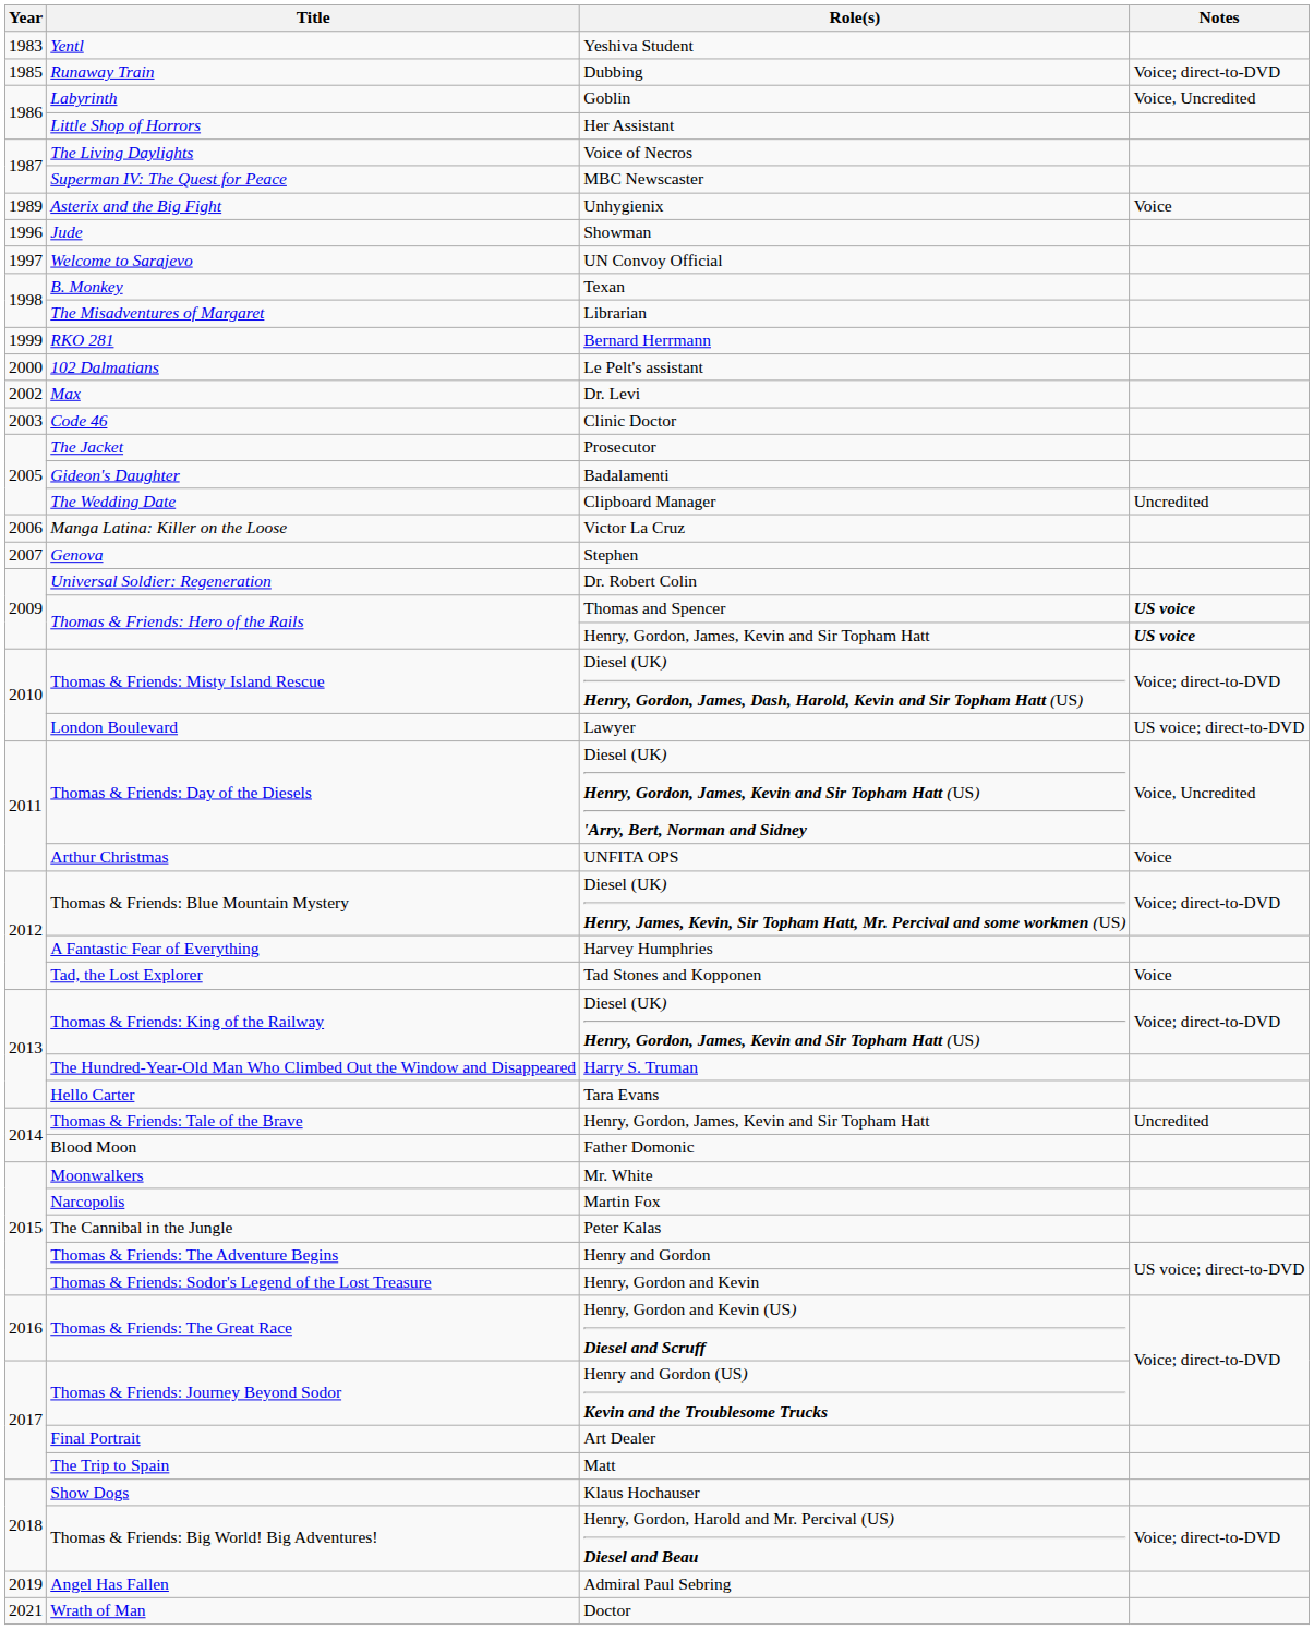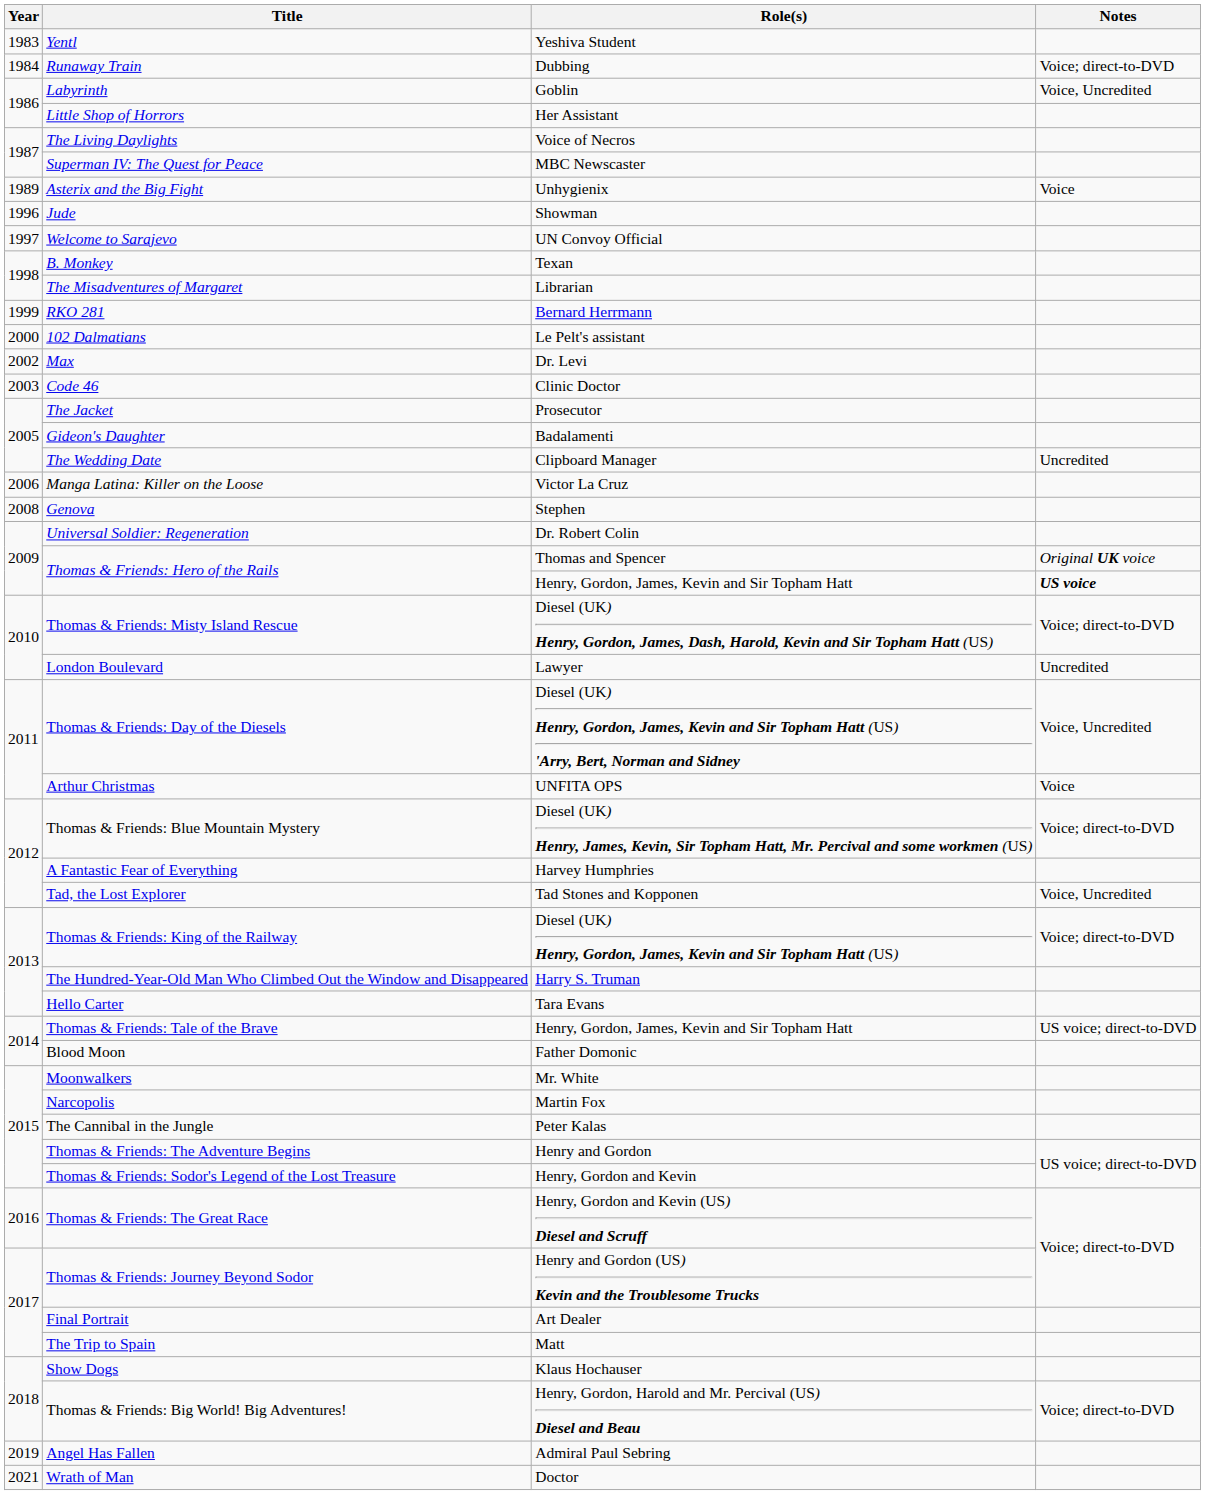 <table class="wikitable sortable">
 <tr>
 <th>Year</th>
 <th>Title</th>
 <th>Role(s)</th>
 <th>Notes</th>
 </tr>
 <tr>
 <td>1983</td>
 <td><em><a href='#'>Yentl</a></em></td>
 <td>Yeshiva Student</td>
 <td></td>
 </tr>
 <tr>
-<td>1985</td>
+<td>1984</td>
 <td><em><a href='#'>Runaway Train</a></em></td>
 <td>Dubbing</td>
 <td>Voice; direct-to-DVD</td>
 </tr>
 <tr>
 <td rowspan=2>1986</td>
 <td><em><a href='#'>Labyrinth</a></em></td>
 <td>Goblin</td>
 <td>Voice, Uncredited</td>
 </tr>
 <tr>
 <td><em><a href='#'>Little Shop of Horrors</a></em></td>
 <td>Her Assistant</td>
 <td></td>
 </tr>
 <tr>
 <td rowspan=2>1987</td>
 <td data-sort-value="Living Daylights, The"><em><a href='#'>The Living Daylights</a></em></td>
 <td>Voice of Necros</td>
 <td></td>
 </tr>
 <tr>
 <td><em><a href='#'>Superman IV: The Quest for Peace</a></em></td>
 <td>MBC Newscaster</td>
 <td></td>
 </tr>
 <tr>
 <td>1989</td>
 <td><em><a href='#'>Asterix and the Big Fight</a></em></td>
 <td>Unhygienix</td>
 <td>Voice</td>
 </tr>
 <tr>
 <td>1996</td>
 <td><em><a href='#'>Jude</a></em></td>
 <td>Showman</td>
 <td></td>
 </tr>
 <tr>
 <td>1997</td>
 <td><em><a href='#'>Welcome to Sarajevo</a></em></td>
 <td>UN Convoy Official</td>
 <td></td>
 </tr>
 <tr>
 <td rowspan = "2">1998</td>
 <td><em><a href='#'>B. Monkey</a></em></td>
 <td>Texan</td>
 <td></td>
 </tr>
 <tr>
 <td data-sort-value="Misadventures of Margaret, The"><em><a href='#'>The Misadventures of Margaret</a></em></td>
 <td>Librarian</td>
 <td></td>
 </tr>
 <tr>
 <td>1999</td>
 <td><em><a href='#'>RKO 281</a></em></td>
 <td><a href='#'>Bernard Herrmann</a></td>
 <td></td>
 </tr>
 <tr>
 <td>2000</td>
 <td><em><a href='#'>102 Dalmatians</a></em></td>
 <td>Le Pelt's assistant</td>
 <td></td>
 </tr>
 <tr>
 <td>2002</td>
 <td><em><a href='#'>Max</a></em></td>
 <td>Dr. Levi</td>
 <td></td>
 </tr>
 <tr>
 <td>2003</td>
 <td><em><a href='#'>Code 46</a></em></td>
 <td>Clinic Doctor</td>
 <td></td>
 </tr>
 <tr>
 <td rowspan = "3">2005</td>
 <td data-sort-value="Jacket, The"><em><a href='#'>The Jacket</a></em></td>
 <td>Prosecutor</td>
 <td></td>
 </tr>
 <tr>
 <td><em><a href='#'>Gideon's Daughter</a></em></td>
 <td>Badalamenti</td>
 <td></td>
 </tr>
 <tr>
 <td data-sort-value="Wedding Date, The"><em><a href='#'>The Wedding Date</a></em></td>
 <td>Clipboard Manager</td>
 <td>Uncredited</td>
 </tr>
 <tr>
 <td>2006</td>
 <td><em>Manga Latina: Killer on the Loose</em></td>
 <td>Victor La Cruz</td>
 <td></td>
 </tr>
 <tr>
-<td>2007</td>
+<td>2008</td>
 <td><em><a href='#'>Genova</a></em></td>
 <td>Stephen</td>
 <td></td>
 </tr>
 <tr>
 <td rowspan = "3">2009</td>
 <td><em><a href='#'>Universal Soldier: Regeneration</a></em></td>
 <td>Dr. Robert Colin</td>
 <td></td>
 </tr>
 <tr>
 <td rowspan = "2"><em><a href='#'>Thomas & Friends: Hero of the Rails</a></em></td>
 <td>Thomas and Spencer</td>
-<td><strong><em>US<strong> voice<em></td>
+<td><em>Original <strong>UK</strong> voice</em></td>
 </tr>
 <tr>
 <td>Henry, Gordon, James, Kevin and Sir Topham Hatt</td>
 <td><strong><em>US<strong> voice<em></td>
 </tr>
 <tr>
 <td rowspan = "2">2010</td>
 <td></em><a href='#'>Thomas & Friends: Misty Island Rescue</a><em></td>
 <td>Diesel </strong>(</em>UK<em>)<strong><hr>Henry, Gordon, James, Dash, Harold, Kevin and Sir Topham Hatt </strong>(</em>US<em>)<strong></td>
 <td>Voice; direct-to-DVD</td>
 </tr>
 <tr>
 <td></em><a href='#'>London Boulevard</a><em></td>
 <td>Lawyer</td>
-<td>US voice; direct-to-DVD</td>
+<td>Uncredited</td>
 </tr>
 <tr>
 <td rowspan = "2">2011</td>
 <td></em><a href='#'>Thomas & Friends: Day of the Diesels</a><em></td>
 <td>Diesel </strong>(</em>UK<em>)<strong><hr>Henry, Gordon, James, Kevin and Sir Topham Hatt </strong>(</em>US<em>)<strong><hr>'Arry, Bert, Norman and Sidney</td>
 <td>Voice, Uncredited</td>
 </tr>
 <tr>
 <td></em><a href='#'>Arthur Christmas</a><em></td>
 <td>UNFITA OPS</td>
 <td>Voice</td>
 </tr>
 <tr>
 <td rowspan = "3">2012</td>
 <td></em>Thomas & Friends: Blue Mountain Mystery<em></td>
 <td>Diesel </strong>(</em>UK<em>)<strong><hr>Henry, James, Kevin, Sir Topham Hatt, Mr. Percival and some workmen </strong>(</em>US<em>)<strong></td>
 <td>Voice; direct-to-DVD</td>
 </tr>
 <tr>
 <td data-sort-value="Fantastic Fear of Everything, A"></em><a href='#'>A Fantastic Fear of Everything</a><em></td>
 <td>Harvey Humphries</td>
 <td></td>
 </tr>
 <tr>
 <td></em><a href='#'>Tad, the Lost Explorer</a><em></td>
 <td>Tad Stones and Kopponen</td>
-<td>Voice</td>
+<td>Voice, Uncredited</td>
 </tr>
 <tr>
 <td rowspan = "3">2013</td>
 <td></em><a href='#'>Thomas & Friends: King of the Railway</a><em></td>
 <td>Diesel </strong>(</em>UK<em>)<strong><hr>Henry, Gordon, James, Kevin and Sir Topham Hatt </strong>(</em>US<em>)<strong></td>
 <td>Voice; direct-to-DVD</td>
 </tr>
 <tr>
 <td data-sort-value="Hundred-Year-Old Man Who Climbed Out the Window and Disappeared, The"></em><a href='#'>The Hundred-Year-Old Man Who Climbed Out the Window and Disappeared</a><em></td>
 <td><a href='#'>Harry S. Truman</a></td>
 <td></td>
 </tr>
 <tr>
 <td></em><a href='#'>Hello Carter</a><em></td>
 <td>Tara Evans</td>
 <td></td>
 </tr>
 <tr>
 <td rowspan = "2">2014</td>
 <td></em><a href='#'>Thomas & Friends: Tale of the Brave</a><em></td>
 <td>Henry, Gordon, James, Kevin and Sir Topham Hatt</td>
-<td>Uncredited</td>
+<td>US voice; direct-to-DVD</td>
 </tr>
 <tr>
 <td></em>Blood Moon<em></td>
 <td>Father Domonic</td>
 <td></td>
 </tr>
 <tr>
 <td rowspan = "5">2015</td>
 <td></em><a href='#'>Moonwalkers</a><em></td>
 <td>Mr. White</td>
 <td></td>
 </tr>
 <tr>
 <td></em><a href='#'>Narcopolis</a><em></td>
 <td>Martin Fox</td>
 <td></td>
 </tr>
 <tr>
 <td data-sort-value="Cannibal in the Jungle, The"></em>The Cannibal in the Jungle<em></td>
 <td>Peter Kalas</td>
 <td></td>
 </tr>
 <tr>
 <td></em><a href='#'>Thomas & Friends: The Adventure Begins</a><em></td>
 <td>Henry and Gordon</td>
 <td rowspan = "2">US voice; direct-to-DVD</td>
 </tr>
 <tr>
 <td></em><a href='#'>Thomas & Friends: Sodor's Legend of the Lost Treasure</a><em></td>
 <td>Henry, Gordon and Kevin</td>
 </tr>
 <tr>
 <td>2016</td>
 <td></em><a href='#'>Thomas & Friends: The Great Race</a><em></td>
 <td>Henry, Gordon and Kevin </strong>(</em>US<em>)<strong><hr>Diesel and Scruff</td>
 <td rowspan = "2">Voice; direct-to-DVD</td>
 </tr>
 <tr>
 <td rowspan = "3">2017</td>
 <td></em><a href='#'>Thomas & Friends: Journey Beyond Sodor</a><em></td>
 <td>Henry and Gordon </strong>(</em>US<em>)<strong><hr>Kevin and the Troublesome Trucks</td>
 </tr>
 <tr>
 <td></em><a href='#'>Final Portrait</a><em></td>
 <td>Art Dealer</td>
 <td></td>
 </tr>
 <tr>
 <td data-sort-value="Trip to Spain, The"></em><a href='#'>The Trip to Spain</a><em></td>
 <td>Matt</td>
 <td></td>
 </tr>
 <tr>
 <td rowspan = "2">2018</td>
 <td></em><a href='#'>Show Dogs</a><em></td>
 <td>Klaus Hochauser</td>
 <td></td>
 </tr>
 <tr>
 <td></em>Thomas & Friends: Big World! Big Adventures!<em></td>
 <td>Henry, Gordon, Harold and Mr. Percival </strong>(</em>US<em>)<strong><hr>Diesel and Beau</td>
 <td>Voice; direct-to-DVD</td>
 </tr>
 <tr>
 <td>2019</td>
 <td></em><a href='#'>Angel Has Fallen</a><em></td>
 <td>Admiral Paul Sebring</td>
 <td></td>
 </tr>
 <tr>
 <td>2021</td>
 <td></em><a href='#'>Wrath of Man</a><em></td>
 <td>Doctor</td>
 <td></td>
 </tr>
 </table>
